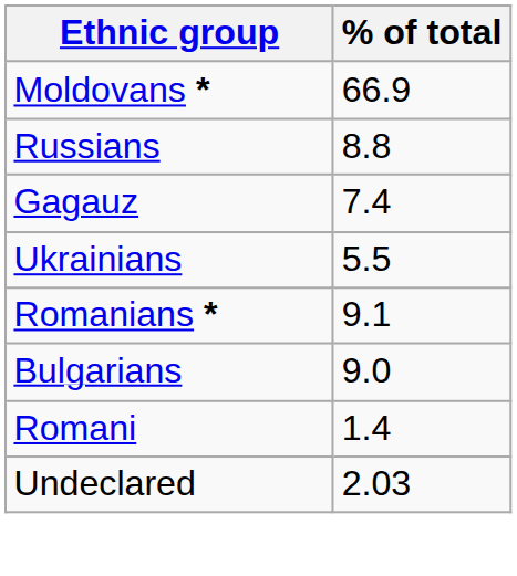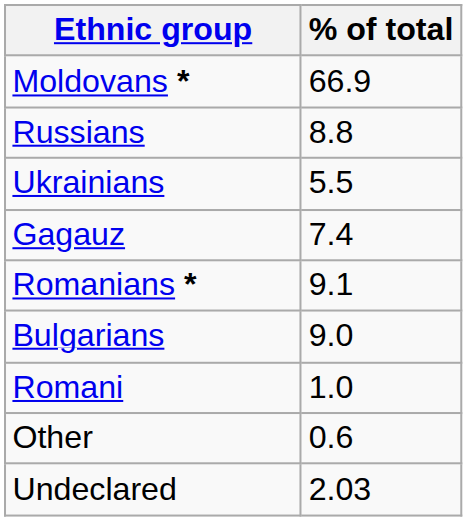 <table class="wikitable sortable">
 <tr>
 <th style="width:140px;"><a href='#'>Ethnic group</a></th>
 <th>% of total</th>
 </tr>
 <tr>
 <td><a href='#'>Moldovans</a> <strong>*</strong></td>
 <td>66.9</td>
 </tr>
 <tr>
 <td><a href='#'>Russians</a></td>
 <td>8.8</td>
 </tr>
 <tr>
+<td><a href='#'>Ukrainians</a></td>
+<td>5.5</td>
+</tr>
+<tr>
 <td><a href='#'>Gagauz</a></td>
 <td>7.4</td>
-</tr>
-<tr>
-<td><a href='#'>Ukrainians</a></td>
-<td>5.5</td>
 </tr>
 <tr>
 <td><a href='#'>Romanians</a> <strong>*</strong></td>
 <td>9.1</td>
 </tr>
 <tr>
 <td><a href='#'>Bulgarians</a></td>
 <td>9.0</td>
 </tr>
 <tr>
 <td><a href='#'>Romani</a></td>
-<td>1.4</td>
+<td>1.0</td>
+</tr>
+<tr>
+<td>Other</td>
+<td>0.6</td>
 </tr>
 <tr>
 <td>Undeclared</td>
 <td>2.03</td>
 </tr>
 </table>
